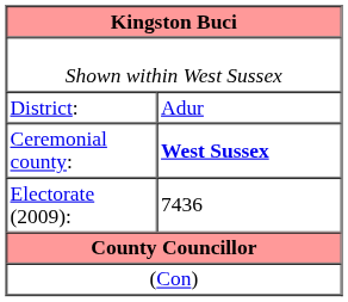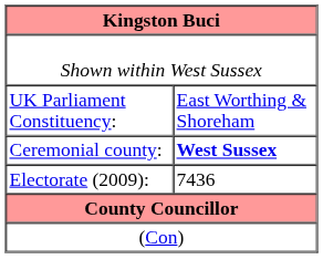 <table class="vcard" border=1 cellpadding=2 cellspacing=0 align=right width=260 style=margin-left:0.5em;>
 <tr>
 <th class="fn org" colspan=2 align=center bgcolor="#ff9999"><strong>Kingston Buci</strong></th>
 </tr>
 <tr>
 <td colspan=2 align=center><br><em>Shown within West Sussex</em></td>
 </tr>
 <tr class="note">
-<td width="45%"><a href='#'>District</a>:</td>
-<td><a href='#'>Adur</a></td>
+<td><a href='#'>UK Parliament Constituency</a>:</td>
+<td><a href='#'>East Worthing & Shoreham</a></td>
 </tr>
 <tr class="note">
 <td><a href='#'>Ceremonial county</a>:</td>
 <td><strong><a href='#'>West Sussex</a></strong></td>
 </tr>
 <tr class="note">
 <td><a href='#'>Electorate</a> (2009):</td>
 <td>7436</td>
 </tr>
 <tr>
 <th colspan=2 align=center bgcolor="#ff9999">County Councillor</th>
 </tr>
 <tr>
 <td colspan=2 align=center> (<a href='#'>Con</a>)</td>
 </tr>
 </table>
